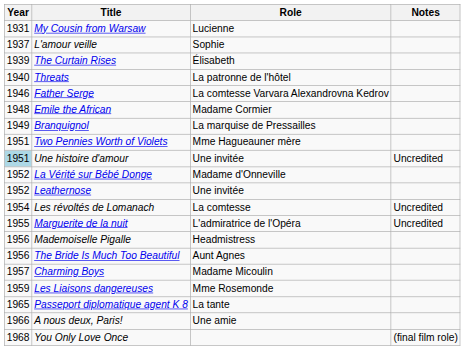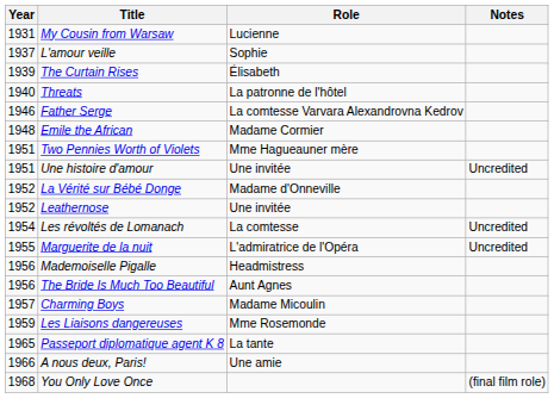 <table class="wikitable">
 <tr>
 <th>Year</th>
 <th>Title</th>
 <th>Role</th>
 <th>Notes</th>
 </tr>
 <tr>
 <td>1931</td>
 <td><em><a href='#'>My Cousin from Warsaw</a></em></td>
 <td>Lucienne</td>
 <td></td>
 </tr>
 <tr>
 <td>1937</td>
 <td><em>L'amour veille</em></td>
 <td>Sophie</td>
 <td></td>
 </tr>
 <tr>
 <td>1939</td>
 <td><em><a href='#'>The Curtain Rises</a></em></td>
 <td>Élisabeth</td>
 <td></td>
 </tr>
 <tr>
 <td>1940</td>
 <td><em><a href='#'>Threats</a></em></td>
 <td>La patronne de l'hôtel</td>
 <td></td>
 </tr>
 <tr>
 <td>1946</td>
 <td><em><a href='#'>Father Serge</a></em></td>
 <td>La comtesse Varvara Alexandrovna Kedrov</td>
 <td></td>
 </tr>
 <tr>
 <td>1948</td>
 <td><em><a href='#'>Emile the African</a></em></td>
 <td>Madame Cormier</td>
 <td></td>
 </tr>
 <tr>
-<td>1949</td>
-<td><em><a href='#'>Branquignol</a></em></td>
-<td>La marquise de Pressailles</td>
-<td></td>
-</tr>
-<tr>
 <td>1951</td>
 <td><em><a href='#'>Two Pennies Worth of Violets</a></em></td>
 <td>Mme Hagueauner mère</td>
 <td></td>
 </tr>
 <tr>
-<td style="background: lightblue;">1951</td>
+<td>1951</td>
 <td><em>Une histoire d'amour</em></td>
 <td>Une invitée</td>
 <td>Uncredited</td>
 </tr>
 <tr>
 <td>1952</td>
 <td><em><a href='#'>La Vérité sur Bébé Donge</a></em></td>
 <td>Madame d'Onneville</td>
 <td></td>
 </tr>
 <tr>
 <td>1952</td>
 <td><em><a href='#'>Leathernose</a></em></td>
 <td>Une invitée</td>
 <td></td>
 </tr>
 <tr>
 <td>1954</td>
 <td><em>Les révoltés de Lomanach</em></td>
 <td>La comtesse</td>
 <td>Uncredited</td>
 </tr>
 <tr>
 <td>1955</td>
 <td><em><a href='#'>Marguerite de la nuit</a></em></td>
 <td>L'admiratrice de l'Opéra</td>
 <td>Uncredited</td>
 </tr>
 <tr>
 <td>1956</td>
 <td><em>Mademoiselle Pigalle</em></td>
 <td>Headmistress</td>
 <td></td>
 </tr>
 <tr>
 <td>1956</td>
 <td><em><a href='#'>The Bride Is Much Too Beautiful</a></em></td>
 <td>Aunt Agnes</td>
 <td></td>
 </tr>
 <tr>
 <td>1957</td>
 <td><em><a href='#'>Charming Boys</a></em></td>
 <td>Madame Micoulin</td>
 <td></td>
 </tr>
 <tr>
 <td>1959</td>
 <td><em><a href='#'>Les Liaisons dangereuses</a></em></td>
 <td>Mme Rosemonde</td>
 <td></td>
 </tr>
 <tr>
 <td>1965</td>
 <td><em><a href='#'>Passeport diplomatique agent K 8</a></em></td>
 <td>La tante</td>
 <td></td>
 </tr>
 <tr>
 <td>1966</td>
 <td><em>A nous deux, Paris!</em></td>
 <td>Une amie</td>
 <td></td>
 </tr>
 <tr>
 <td>1968</td>
 <td><em>You Only Love Once</em></td>
 <td></td>
 <td>(final film role)</td>
 </tr>
 </table>
